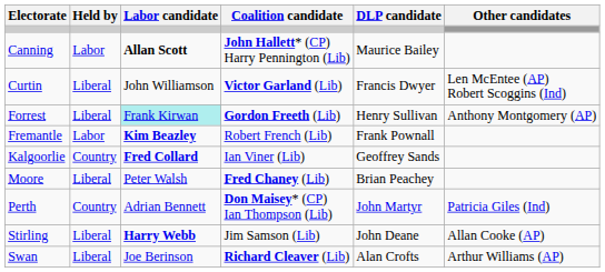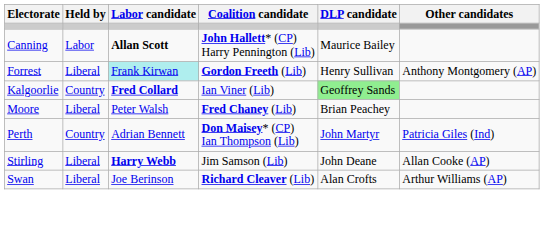 <table class="wikitable">
 <tr>
 <th>Electorate</th>
 <th>Held by</th>
 <th><a href='#'>Labor</a> candidate</th>
 <th><a href='#'>Coalition</a> candidate</th>
 <th><a href='#'>DLP</a> candidate</th>
 <th>Other candidates</th>
 </tr>
 <tr bgcolor="#cccccc">
 <td></td>
 <td></td>
 <td></td>
 <td></td>
 <td></td>
 <td bgcolor="#999999"></td>
 </tr>
 <tr>
 <td><a href='#'>Canning</a></td>
 <td><a href='#'>Labor</a></td>
 <td><strong>Allan Scott</strong></td>
 <td><strong><a href='#'>John Hallett</a></strong>* (<a href='#'>CP</a>)<br>Harry Pennington (<a href='#'>Lib</a>)</td>
 <td>Maurice Bailey</td>
 <td></td>
 </tr>
 <tr>
-<td><a href='#'>Curtin</a></td>
-<td><a href='#'>Liberal</a></td>
-<td>John Williamson</td>
-<td><strong><a href='#'>Victor Garland</a></strong> (<a href='#'>Lib</a>)</td>
-<td>Francis Dwyer</td>
-<td>Len McEntee (<a href='#'>AP</a>)<br>Robert Scoggins (<a href='#'>Ind</a>)</td>
-</tr>
-<tr>
 <td><a href='#'>Forrest</a></td>
 <td><a href='#'>Liberal</a></td>
 <td style="background: paleturquoise;"><a href='#'>Frank Kirwan</a></td>
 <td><strong><a href='#'>Gordon Freeth</a></strong> (<a href='#'>Lib</a>)</td>
 <td>Henry Sullivan</td>
 <td>Anthony Montgomery (<a href='#'>AP</a>)</td>
 </tr>
 <tr>
-<td><a href='#'>Fremantle</a></td>
-<td><a href='#'>Labor</a></td>
-<td><strong><a href='#'>Kim Beazley</a></strong></td>
-<td><a href='#'>Robert French</a> (<a href='#'>Lib</a>)</td>
-<td>Frank Pownall</td>
-<td></td>
-</tr>
-<tr>
 <td><a href='#'>Kalgoorlie</a></td>
 <td><a href='#'>Country</a></td>
 <td><strong><a href='#'>Fred Collard</a></strong></td>
 <td><a href='#'>Ian Viner</a> (<a href='#'>Lib</a>)</td>
-<td>Geoffrey Sands</td>
+<td style="background: lightgreen;">Geoffrey Sands</td>
 <td></td>
 </tr>
 <tr>
 <td><a href='#'>Moore</a></td>
 <td><a href='#'>Liberal</a></td>
 <td><a href='#'>Peter Walsh</a></td>
 <td><strong><a href='#'>Fred Chaney</a></strong> (<a href='#'>Lib</a>)</td>
 <td>Brian Peachey</td>
 <td></td>
 </tr>
 <tr>
 <td><a href='#'>Perth</a></td>
 <td><a href='#'>Country</a></td>
 <td><a href='#'>Adrian Bennett</a></td>
 <td><strong><a href='#'>Don Maisey</a></strong>* (<a href='#'>CP</a>)<br><a href='#'>Ian Thompson</a> (<a href='#'>Lib</a>)</td>
 <td><a href='#'>John Martyr</a></td>
 <td><a href='#'>Patricia Giles</a> (<a href='#'>Ind</a>)</td>
 </tr>
 <tr>
 <td><a href='#'>Stirling</a></td>
 <td><a href='#'>Liberal</a></td>
 <td><strong><a href='#'>Harry Webb</a></strong></td>
 <td>Jim Samson (<a href='#'>Lib</a>)</td>
 <td>John Deane</td>
 <td>Allan Cooke (<a href='#'>AP</a>)</td>
 </tr>
 <tr>
 <td><a href='#'>Swan</a></td>
 <td><a href='#'>Liberal</a></td>
 <td><a href='#'>Joe Berinson</a></td>
 <td><strong><a href='#'>Richard Cleaver</a></strong> (<a href='#'>Lib</a>)</td>
 <td>Alan Crofts</td>
 <td>Arthur Williams (<a href='#'>AP</a>)</td>
 </tr>
 </table>
